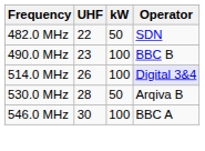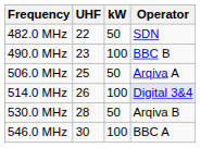 <table class="wikitable sortable">
 <tr>
 <th>Frequency</th>
 <th>UHF</th>
 <th>kW</th>
 <th>Operator</th>
 </tr>
 <tr>
 <td>482.0 MHz</td>
 <td>22</td>
 <td>50</td>
 <td><a href='#'>SDN</a></td>
 </tr>
 <tr>
 <td>490.0 MHz</td>
 <td>23</td>
 <td>100</td>
 <td><a href='#'>BBC</a> B</td>
 </tr>
 <tr>
+<td>506.0 MHz</td>
+<td>25</td>
+<td>50</td>
+<td><a href='#'>Arqiva</a> A</td>
+</tr>
+<tr>
 <td>514.0 MHz</td>
 <td>26</td>
 <td>100</td>
 <td style="background: lavender;"><a href='#'>Digital 3&4</a></td>
 </tr>
 <tr>
 <td>530.0 MHz</td>
 <td>28</td>
 <td>50</td>
 <td>Arqiva B</td>
 </tr>
 <tr>
 <td>546.0 MHz</td>
 <td>30</td>
 <td>100</td>
 <td>BBC A</td>
 </tr>
 </table>
